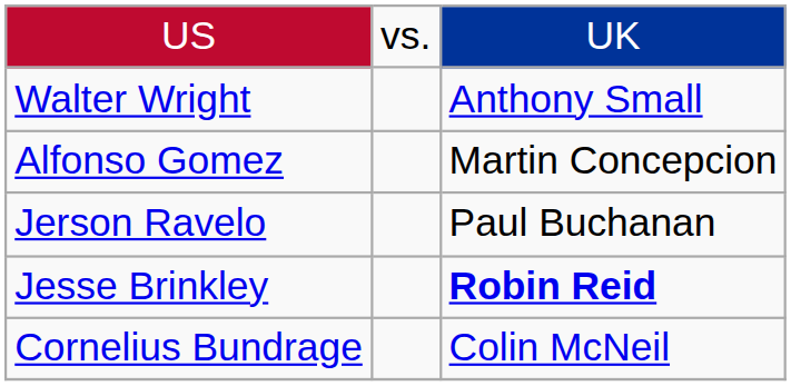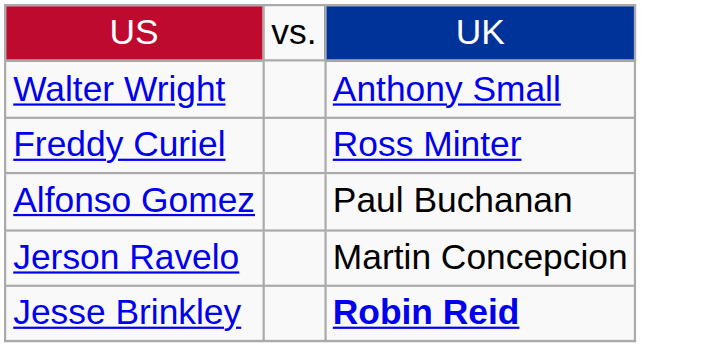 <table class="wikitable">
 <tr>
 <td style="background:#BF0A30; text-align:center; color:white;">US</td>
 <td style="background:grey width=45">vs.</td>
 <td style="background:#003399; text-align:center; color:white;">UK</td>
 </tr>
 <tr>
 <td><a href='#'>Walter Wright</a></td>
 <td></td>
 <td><a href='#'>Anthony Small</a></td>
 </tr>
 <tr>
+<td><a href='#'>Freddy Curiel</a></td>
+<td></td>
+<td><a href='#'>Ross Minter</a></td>
+</tr>
+<tr>
 <td><a href='#'>Alfonso Gomez</a></td>
 <td></td>
-<td>Martin Concepcion</td>
+<td>Paul Buchanan</td>
 </tr>
 <tr>
 <td><a href='#'>Jerson Ravelo</a></td>
 <td></td>
-<td>Paul Buchanan</td>
+<td>Martin Concepcion</td>
 </tr>
 <tr>
 <td><a href='#'>Jesse Brinkley</a></td>
 <td></td>
 <td><strong><a href='#'>Robin Reid</a></strong></td>
 </tr>
 <tr>
-<td><a href='#'>Cornelius Bundrage</a></td>
-<td></td>
-<td><a href='#'>Colin McNeil</a></td>
-</tr>
-<tr>
 </tr>
 </table>
